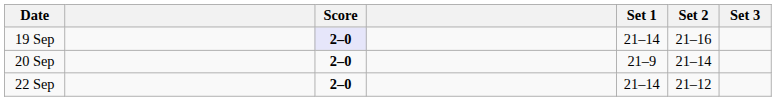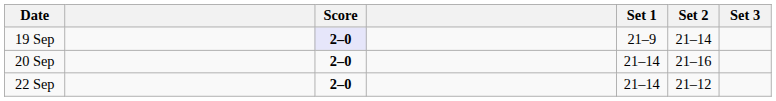 <table class="wikitable" style="text-align: center;">
 <tr>
 <th width="60">Date</th>
 <th align="right" width="270"></th>
 <th width="50">Score</th>
 <th align="left" width="270"></th>
 <th width="50">Set 1</th>
 <th width="50">Set 2</th>
 <th width="50">Set 3</th>
 </tr>
 <tr>
 <td>19 Sep</td>
 <td align=left><strong></strong></td>
 <td align=center style="background: lavender;"><strong>2–0</strong></td>
 <td align=left></td>
+<td>21–9</td>
 <td>21–14</td>
-<td>21–16</td>
 <td></td>
 </tr>
 <tr>
 <td>20 Sep</td>
 <td align=left><strong></strong></td>
 <td align=center><strong>2–0</strong></td>
 <td align=left></td>
-<td>21–9</td>
 <td>21–14</td>
+<td>21–16</td>
 <td></td>
 </tr>
 <tr>
 <td>22 Sep</td>
 <td align=left><strong></strong></td>
 <td align=center><strong>2–0</strong></td>
 <td align=left></td>
 <td>21–14</td>
 <td>21–12</td>
 <td></td>
 </tr>
 </table>
